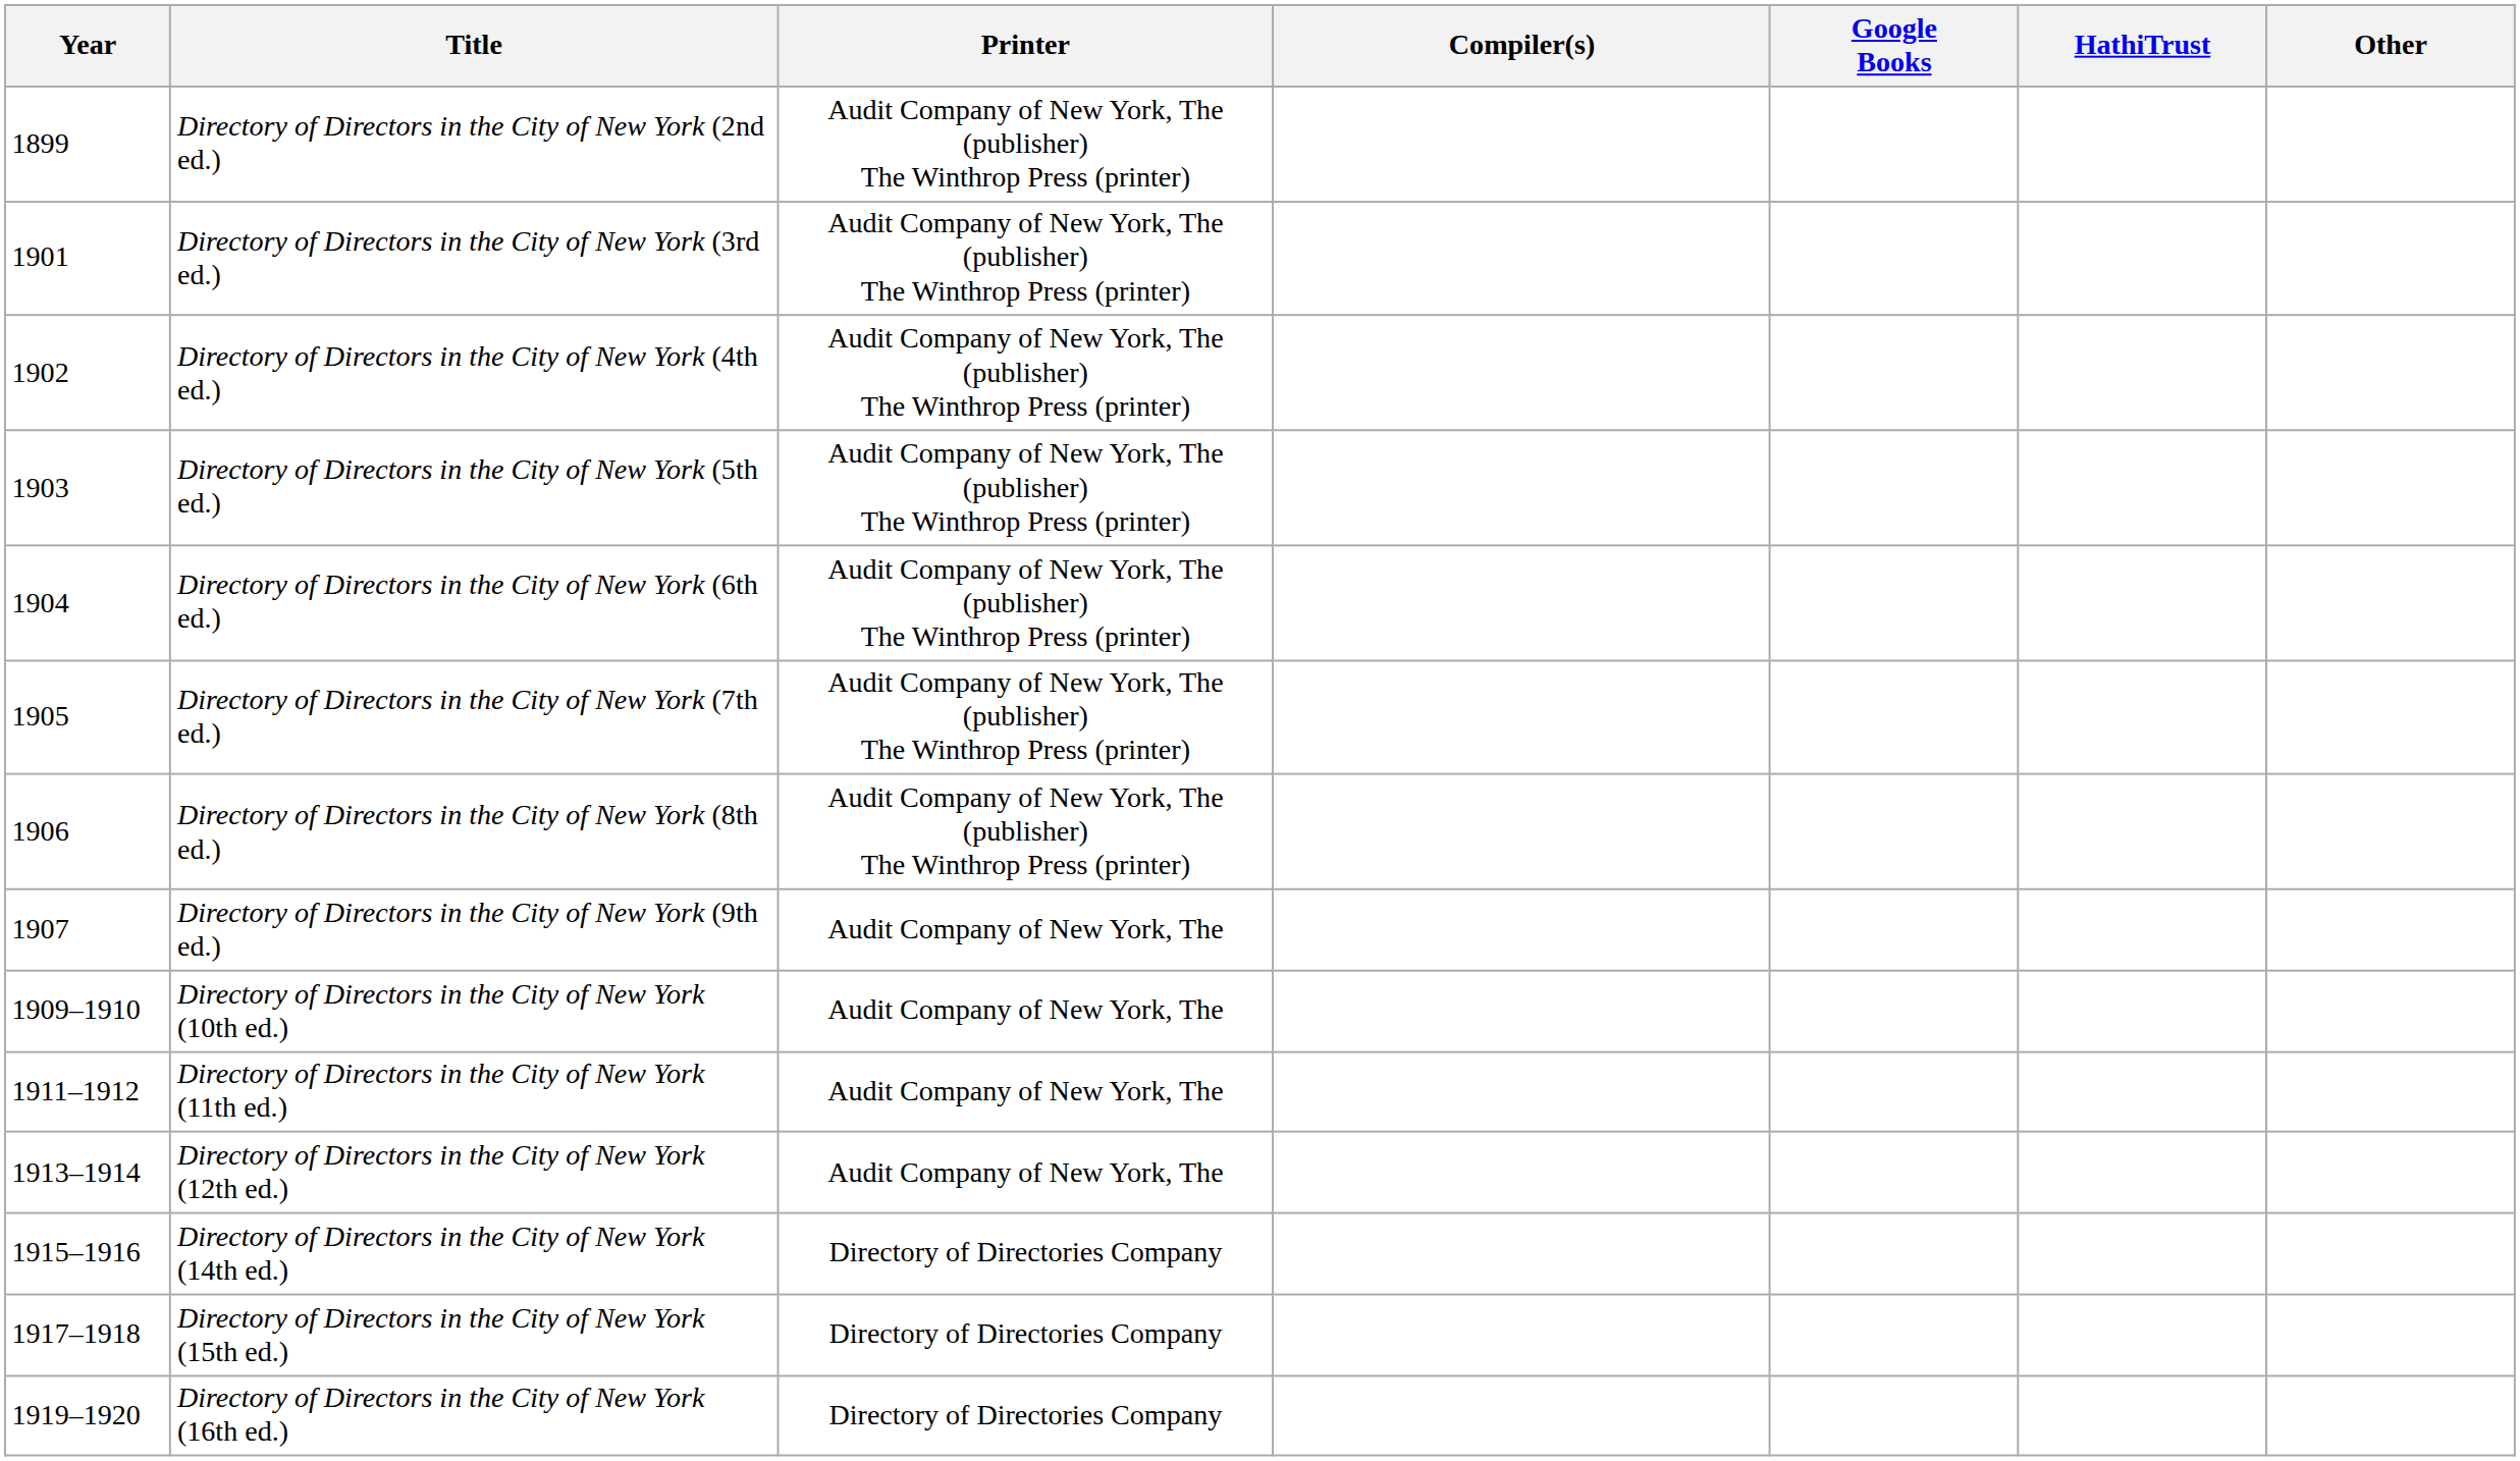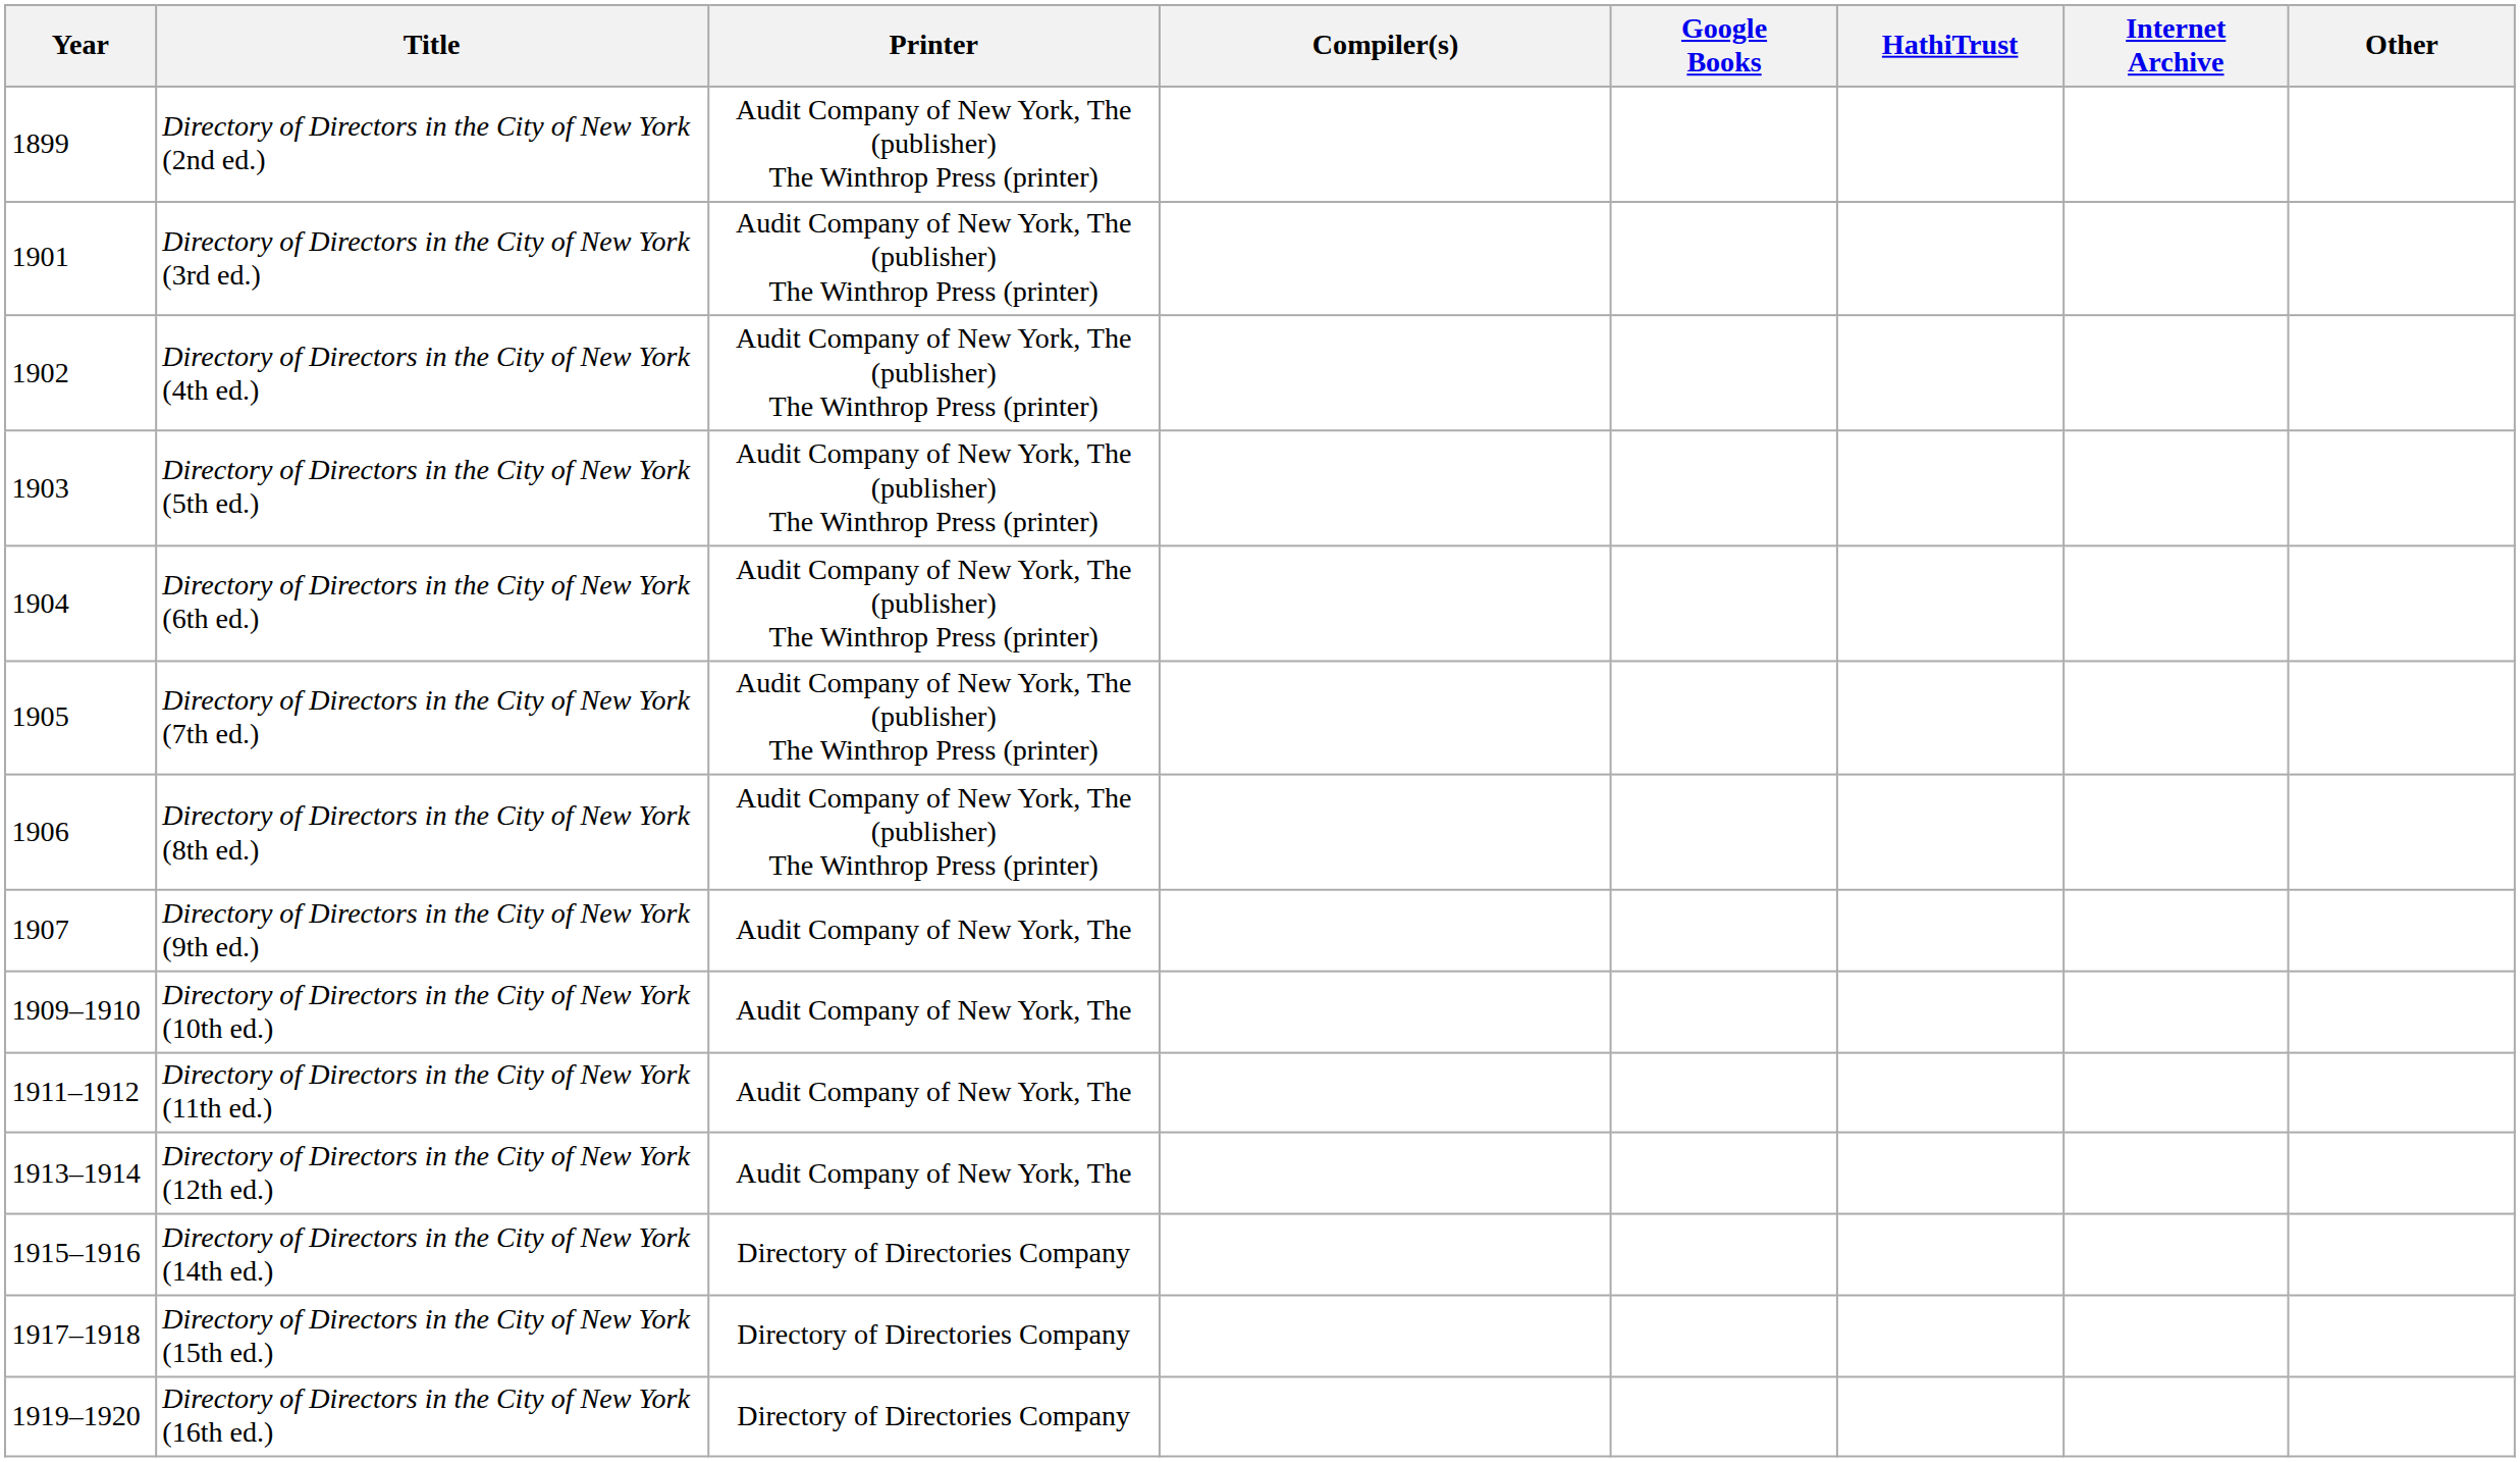 <table class="wikitable collapsible sortable" border="0" cellpadding="1" style="color:black; background-color: #FFFFFF; font-size: 90%; width:100%">
 <tr>
 <th>Year</th>
 <th>Title</th>
 <th>Printer</th>
 <th>Compiler(s)</th>
 <th><a href='#'>Google<br>Books</a></th>
 <th><a href='#'>HathiTrust</a></th>
+<th><a href='#'>Internet<br>Archive</a></th>
 <th>Other</th>
 </tr>
 <tr>
 <td width="6%">1899</td>
 <td width="22%" data-sort-value="directory 1899"><em>Directory of Directors in the City of New York</em> (2nd ed.)</td>
 <td style="text-align:center" width="18%" data-sort-value="audit 1899">Audit Company of New York, The (publisher)<br>The Winthrop Press (printer)</td>
 <td style="text-align:center" width="18%"></td>
 <td style="text-align:center" width="9%"></td>
 <td style="text-align:center" width="9%"><br></td>
 <td style="text-align:center" width="9%"></td>
+<td style="text-align:center" width="9%"></td>
 </tr>
 <tr>
 <td width="6%">1901</td>
 <td width="22%" data-sort-value="directory 1901"><em>Directory of Directors in the City of New York</em> (3rd ed.)</td>
 <td style="text-align:center" width="18%" data-sort-value="audit 1901">Audit Company of New York, The (publisher)<br>The Winthrop Press (printer)</td>
 <td style="text-align:center" width="18%"></td>
+<td style="text-align:center" width="9%"></td>
 <td style="text-align:center" width="9%"></td>
 <td style="text-align:center" width="9%"></td>
 <td style="text-align:center" width="9%"></td>
 </tr>
 <tr>
 <td width="6%">1902</td>
 <td width="22%" data-sort-value="directory 1902"><em>Directory of Directors in the City of New York</em> (4th ed.)</td>
 <td style="text-align:center" width="18%" data-sort-value="audit 1902">Audit Company of New York, The (publisher)<br>The Winthrop Press (printer)</td>
 <td style="text-align:center" width="18%"></td>
 <td style="text-align:center" width="9%"></td>
 <td style="text-align:center" width="9%"></td>
 <td style="text-align:center" width="9%"></td>
+<td style="text-align:center" width="9%"></td>
 </tr>
 <tr>
 <td width="6%">1903</td>
 <td width="22%" data-sort-value="directory 1903"><em>Directory of Directors in the City of New York</em> (5th ed.)</td>
 <td style="text-align:center" width="18%" data-sort-value="audit 1903">Audit Company of New York, The (publisher)<br>The Winthrop Press (printer)</td>
 <td style="text-align:center" width="18%"></td>
 <td style="text-align:center" width="9%"></td>
 <td style="text-align:center" width="9%"><br></td>
 <td style="text-align:center" width="9%"></td>
+<td style="text-align:center" width="9%"></td>
 </tr>
 <tr>
 <td width="6%">1904</td>
 <td width="22%" data-sort-value="directory 1904"><em>Directory of Directors in the City of New York</em> (6th ed.)</td>
 <td style="text-align:center" width="18%" data-sort-value="audit 1904">Audit Company of New York, The (publisher)<br>The Winthrop Press (printer)</td>
 <td style="text-align:center" width="18%"></td>
+<td style="text-align:center" width="9%"></td>
 <td style="text-align:center" width="9%"></td>
 <td style="text-align:center" width="9%"></td>
 <td style="text-align:center" width="9%"></td>
 </tr>
 <tr>
 <td width="6%">1905</td>
 <td width="22%" data-sort-value="directory 1905"><em>Directory of Directors in the City of New York</em> (7th ed.)</td>
 <td style="text-align:center" width="18%" data-sort-value="audit 1905">Audit Company of New York, The (publisher)<br>The Winthrop Press (printer)</td>
 <td style="text-align:center" width="18%"></td>
 <td style="text-align:center" width="9%"></td>
 <td style="text-align:center" width="9%"><br></td>
 <td style="text-align:center" width="9%"></td>
+<td style="text-align:center" width="9%"></td>
 </tr>
 <tr>
 <td width="6%">1906</td>
 <td width="22%" data-sort-value="directory 1906"><em>Directory of Directors in the City of New York</em> (8th ed.)</td>
 <td style="text-align:center" width="18%" data-sort-value="audit 1906">Audit Company of New York, The (publisher)<br>The Winthrop Press (printer)</td>
 <td style="text-align:center" width="18%"></td>
+<td style="text-align:center" width="9%"></td>
 <td style="text-align:center" width="9%"></td>
 <td style="text-align:center" width="9%"></td>
 <td style="text-align:center" width="9%"></td>
 </tr>
 <tr>
 <td width="6%">1907</td>
 <td width="22%" data-sort-value="directory 1907"><em>Directory of Directors in the City of New York</em> (9th ed.)</td>
 <td style="text-align:center" width="18%" data-sort-value="audit 1907">Audit Company of New York, The</td>
 <td style="text-align:center" width="18%"></td>
 <td style="text-align:center" width="9%"></td>
 <td style="text-align:center" width="9%"></td>
 <td style="text-align:center" width="9%"></td>
+<td style="text-align:center" width="9%"></td>
 </tr>
 <tr>
 <td width="6%">1909–1910</td>
 <td width="22%" data-sort-value="directory 1909"><em>Directory of Directors in the City of New York</em> (10th ed.)</td>
 <td style="text-align:center" width="18%" data-sort-value="audit 1909">Audit Company of New York, The</td>
 <td style="text-align:center" width="18%"></td>
 <td style="text-align:center" width="9%"></td>
 <td style="text-align:center" width="9%"><br></td>
+<td style="text-align:center" width="9%"></td>
 <td style="text-align:center" width="9%"></td>
 </tr>
 <tr>
 <td width="6%">1911–1912</td>
 <td width="22%" data-sort-value="directory 1911"><em>Directory of Directors in the City of New York</em> (11th ed.)</td>
 <td style="text-align:center" width="18%" data-sort-value="audit 1911">Audit Company of New York, The</td>
 <td style="text-align:center" width="18%"></td>
 <td style="text-align:center" width="9%"></td>
 <td style="text-align:center" width="9%"><br></td>
 <td style="text-align:center" width="9%"></td>
+<td style="text-align:center" width="9%"></td>
 </tr>
 <tr>
 <td width="6%">1913–1914</td>
 <td width="22%" data-sort-value="directory 1913"><em>Directory of Directors in the City of New York</em> (12th ed.)</td>
 <td style="text-align:center" width="18%" data-sort-value="audit 1913">Audit Company of New York, The</td>
 <td style="text-align:center" width="18%"></td>
 <td style="text-align:center" width="9%"><br></td>
 <td style="text-align:center" width="9%"><br></td>
+<td style="text-align:center" width="9%"></td>
 <td style="text-align:center" width="9%"></td>
 </tr>
 <tr>
 <td width="6%">1915–1916</td>
 <td width="22%"><em>Directory of Directors in the City of New York</em> (14th ed.)</td>
 <td style="text-align:center" width="18%" data-sort-value="directory 1915">Directory of Directories Company</td>
 <td style="text-align:center" width="18%"></td>
 <td style="text-align:center" width="9%"><br><br></td>
 <td style="text-align:center" width="9%"><br><br></td>
 <td style="text-align:center" width="9%"></td>
+<td style="text-align:center" width="9%"></td>
 </tr>
 <tr>
 <td width="6%">1917–1918</td>
 <td width="22%"><em>Directory of Directors in the City of New York</em> (15th ed.)</td>
 <td style="text-align:center" width="18%" data-sort-value="directory 1917">Directory of Directories Company</td>
 <td style="text-align:center" width="18%"></td>
+<td style="text-align:center" width="9%"></td>
 <td style="text-align:center" width="9%"></td>
 <td style="text-align:center" width="9%"></td>
 <td style="text-align:center" width="9%"></td>
 </tr>
 <tr>
 <td width="6%">1919–1920</td>
 <td width="22%"><em>Directory of Directors in the City of New York</em> (16th ed.)</td>
 <td style="text-align:center" width="18%" data-sort-value="directory 1919">Directory of Directories Company</td>
 <td style="text-align:center" width="18%"></td>
 <td style="text-align:center" width="9%"></td>
 <td style="text-align:center" width="9%"></td>
 <td style="text-align:center" width="9%"></td>
+<td style="text-align:center" width="9%"></td>
 </tr>
 </table>
